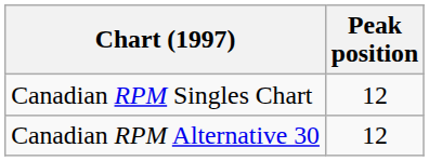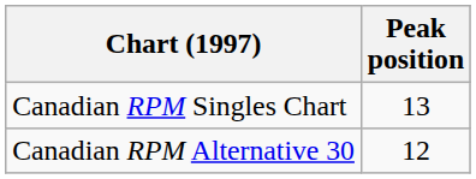 <table class="wikitable">
 <tr>
 <th>Chart (1997)</th>
 <th>Peak<br>position</th>
 </tr>
 <tr>
 <td>Canadian <a href='#'><em>RPM</em></a> Singles Chart</td>
-<td align="center">12</td>
+<td align="center">13</td>
 </tr>
 <tr>
 <td>Canadian <em>RPM</em> <a href='#'>Alternative 30</a></td>
 <td align="center">12</td>
 </tr>
 </table>
